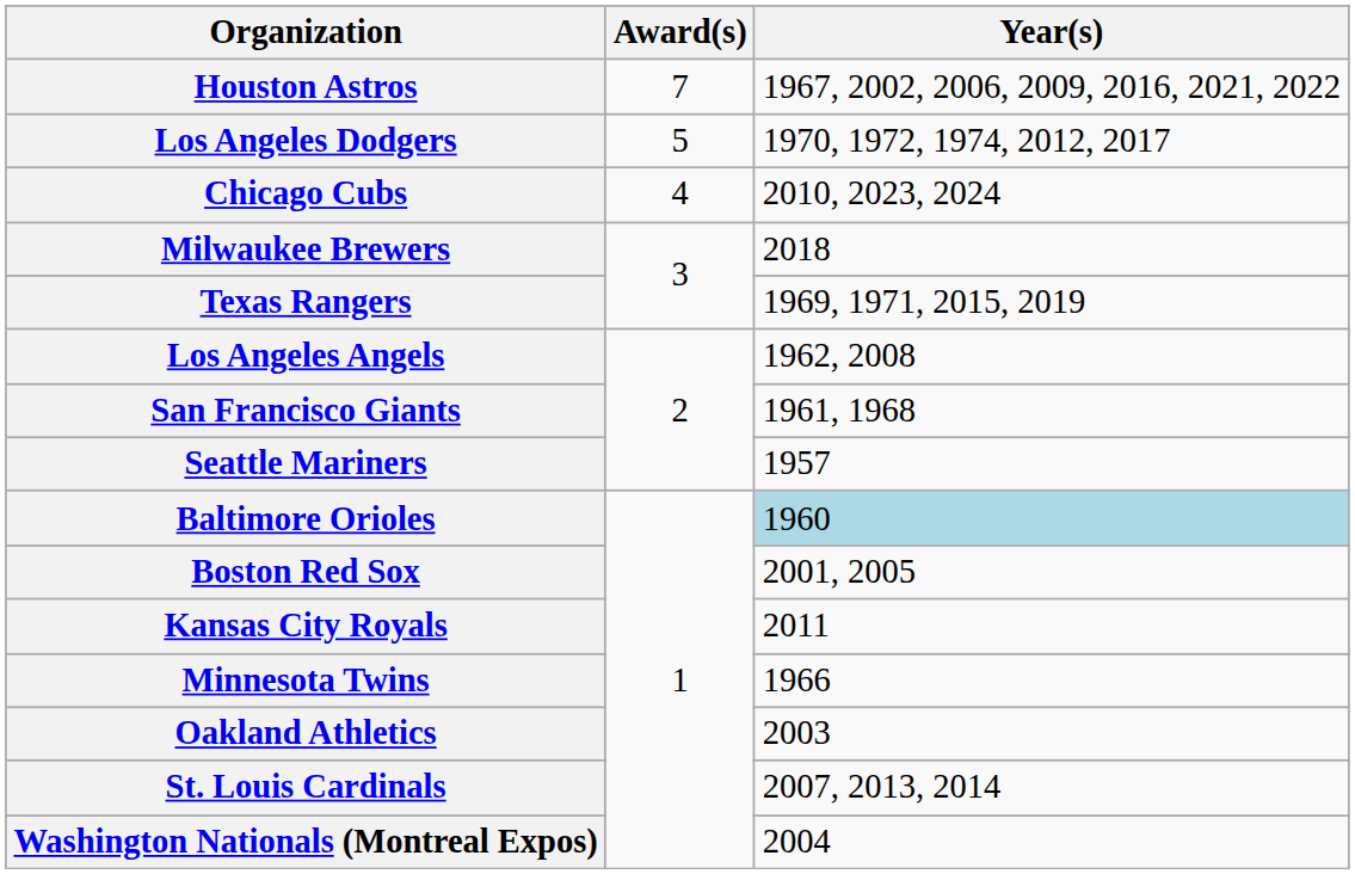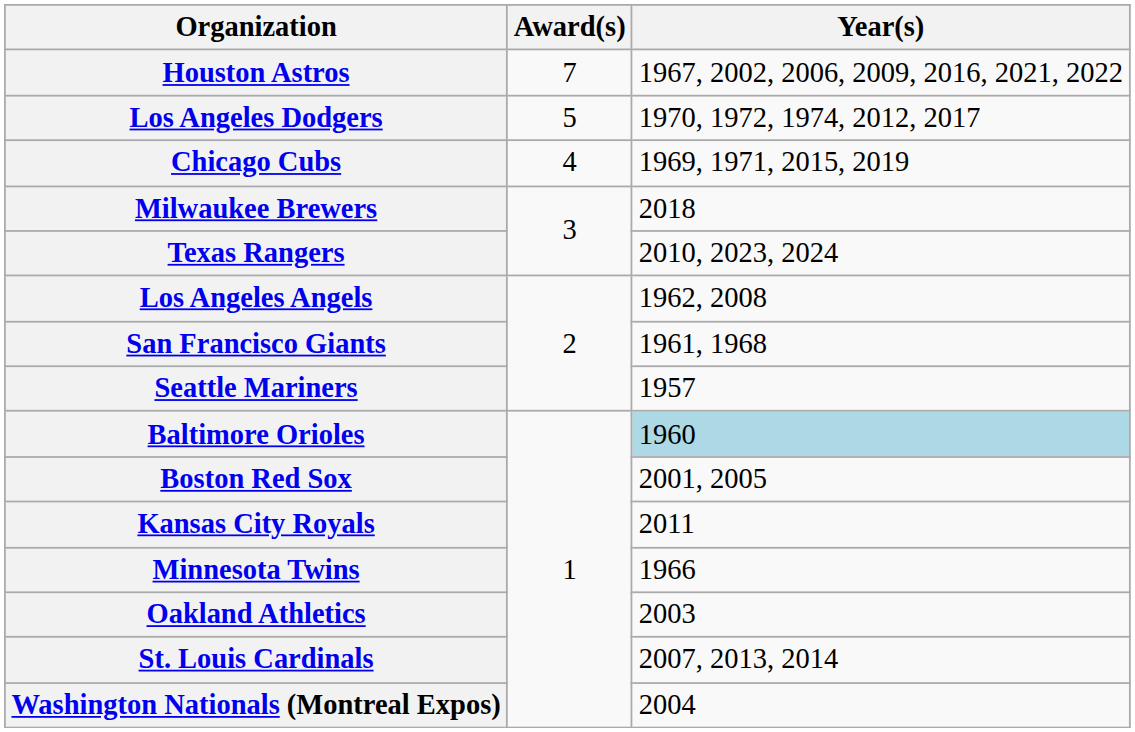 <table class="wikitable sortable plainrowheaders" style="text-align:left">
 <tr>
 <th scope="col">Organization</th>
 <th scope="col">Award(s)</th>
 <th scope="col">Year(s)</th>
 </tr>
 <tr>
 <th scope="row"><strong><a href='#'>Houston Astros</a></strong></th>
 <td style="text-align:center">7</td>
 <td>1967, 2002, 2006, 2009, 2016, 2021, 2022</td>
 </tr>
 <tr>
 <th scope="row"><strong><a href='#'>Los Angeles Dodgers</a></strong></th>
 <td style="text-align:center">5</td>
 <td>1970, 1972, 1974, 2012, 2017</td>
 </tr>
 <tr>
 <th scope="row"><a href='#'>Chicago Cubs</a></th>
 <td style="text-align:center">4</td>
-<td>2010, 2023, 2024</td>
+<td>1969, 1971, 2015, 2019</td>
 </tr>
 <tr>
 <th scope="row"><a href='#'>Milwaukee Brewers</a></th>
 <td style="text-align:center" rowspan="2">3</td>
 <td>2018</td>
 </tr>
 <tr>
 <th scope="row"><strong><a href='#'>Texas Rangers</a></strong></th>
-<td>1969, 1971, 2015, 2019</td>
+<td>2010, 2023, 2024</td>
 </tr>
 <tr>
 <th scope="row"><strong><a href='#'>Los Angeles Angels</a></strong></th>
 <td style="text-align:center" rowspan="3">2</td>
 <td>1962, 2008</td>
 </tr>
 <tr>
 <th scope="row"><strong><a href='#'>San Francisco Giants</a></strong></th>
 <td>1961, 1968</td>
 </tr>
 <tr>
 <th scope="row"><strong><a href='#'>Seattle Mariners</a></strong></th>
 <td>1957</td>
 </tr>
 <tr>
 <th scope="row"><a href='#'>Baltimore Orioles</a></th>
 <td style="text-align:center" rowspan="7">1</td>
 <td style="background: lightblue;">1960</td>
 </tr>
 <tr>
 <th scope="row"><a href='#'>Boston Red Sox</a></th>
 <td>2001, 2005</td>
 </tr>
 <tr>
 <th scope="row"><a href='#'>Kansas City Royals</a></th>
 <td>2011</td>
 </tr>
 <tr>
 <th scope="row"><a href='#'>Minnesota Twins</a></th>
 <td>1966</td>
 </tr>
 <tr>
 <th scope="row"><strong><a href='#'>Oakland Athletics</a></strong></th>
 <td>2003</td>
 </tr>
 <tr>
 <th scope="row"><a href='#'>St. Louis Cardinals</a></th>
 <td>2007, 2013, 2014</td>
 </tr>
 <tr>
 <th scope="row"><a href='#'>Washington Nationals</a> (Montreal Expos)</th>
 <td>2004</td>
 </tr>
 </table>
